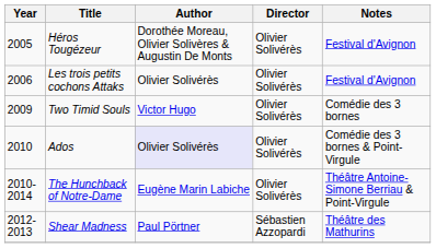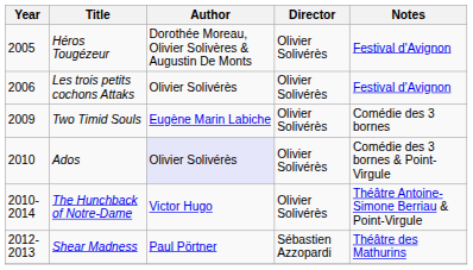 <table class="wikitable">
 <tr>
 <th>Year</th>
 <th>Title</th>
 <th>Author</th>
 <th>Director</th>
 <th>Notes</th>
 </tr>
 <tr>
 <td>2005</td>
 <td><em>Héros Tougézeur</em></td>
 <td>Dorothée Moreau, Olivier Solivères & Augustin De Monts</td>
 <td>Olivier Solivérès</td>
 <td><a href='#'>Festival d'Avignon</a></td>
 </tr>
 <tr>
 <td>2006</td>
 <td><em>Les trois petits cochons Attaks</em></td>
 <td>Olivier Solivérès</td>
 <td>Olivier Solivérès</td>
 <td><a href='#'>Festival d'Avignon</a></td>
 </tr>
 <tr>
 <td>2009</td>
 <td><em>Two Timid Souls</em></td>
-<td><a href='#'>Victor Hugo</a></td>
+<td><a href='#'>Eugène Marin Labiche</a></td>
 <td>Olivier Solivérès</td>
 <td>Comédie des 3 bornes</td>
 </tr>
 <tr>
 <td>2010</td>
 <td><em>Ados</em></td>
 <td style="background: lavender;">Olivier Solivérès</td>
 <td>Olivier Solivérès</td>
 <td>Comédie des 3 bornes & Point-Virgule</td>
 </tr>
 <tr>
 <td>2010-2014</td>
 <td><em><a href='#'>The Hunchback of Notre-Dame</a></em></td>
-<td><a href='#'>Eugène Marin Labiche</a></td>
+<td><a href='#'>Victor Hugo</a></td>
 <td>Olivier Solivérès</td>
 <td><a href='#'>Théâtre Antoine-Simone Berriau</a> & Point-Virgule</td>
 </tr>
 <tr>
 <td>2012-2013</td>
 <td><em><a href='#'>Shear Madness</a></em></td>
 <td><a href='#'>Paul Pörtner</a></td>
 <td>Sébastien Azzopardi</td>
 <td><a href='#'>Théâtre des Mathurins</a></td>
 </tr>
 <tr>
 </tr>
 </table>
